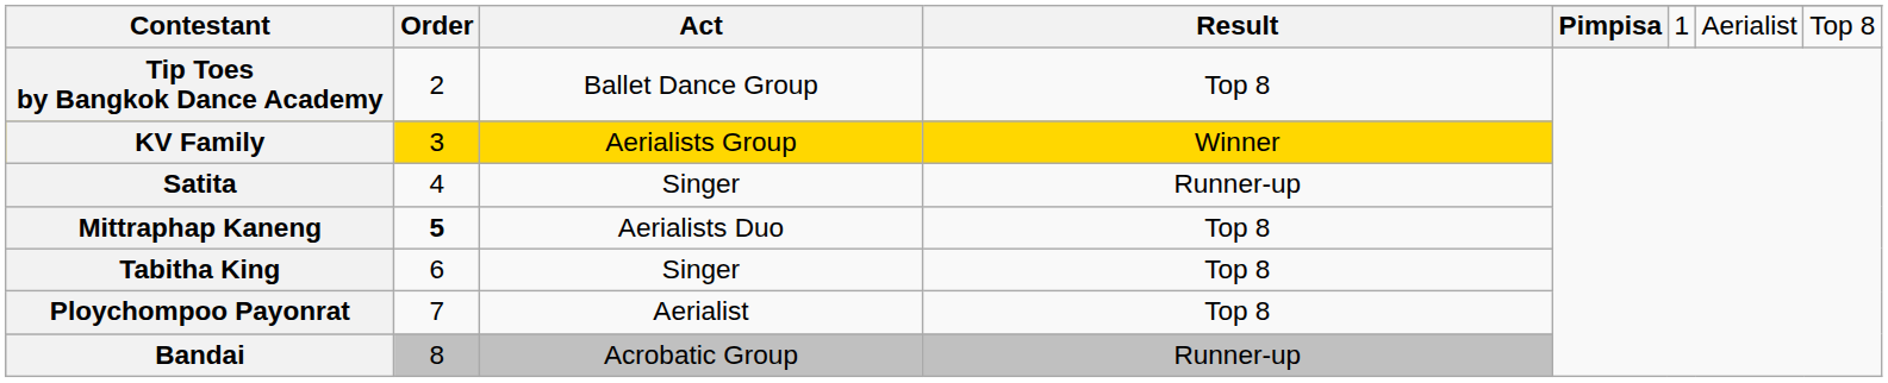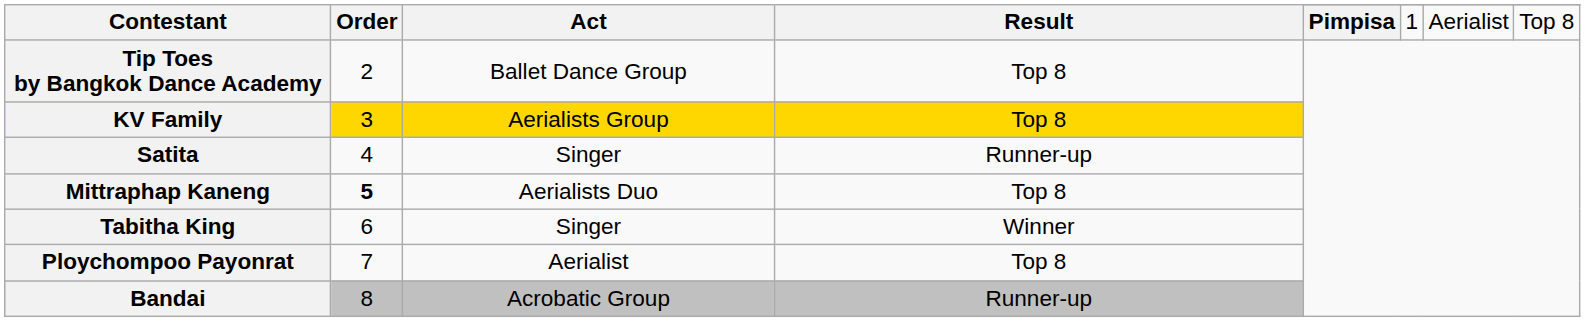 <table class="wikitable plainrowheaders sortable" style="text-align:center;">
 <tr>
 <th scope="col" rowspan="2"  style="width:14em;">Contestant</th>
 <th scope="col" rowspan="2"  style="width:1em;">Order</th>
 <th scope="col" rowspan="2" class="unsortable"  style="width:16em;">Act</th>
 <th scope="col" rowspan="2" style="width:23em;">Result</th>
 </tr>
 <tr>
 <th>Pimpisa</th>
 <td>1</td>
 <td>Aerialist</td>
 <td>Top 8</td>
 </tr>
 <tr>
 <th>Tip Toes<br>by Bangkok Dance Academy</th>
 <td>2</td>
 <td>Ballet Dance Group</td>
 <td>Top 8</td>
 </tr>
 <tr bgcolor=gold>
 <th>KV Family</th>
 <td>3</td>
 <td>Aerialists Group</td>
-<td>Winner</td>
+<td>Top 8</td>
 </tr>
 <tr>
 <th>Satita</th>
 <td>4</td>
 <td>Singer</td>
 <td>Runner-up</td>
 </tr>
 <tr>
 <th>Mittraphap Kaneng</th>
 <td><strong>5</strong></td>
 <td>Aerialists Duo</td>
 <td>Top 8</td>
 </tr>
 <tr>
 <th>Tabitha King</th>
 <td>6</td>
 <td>Singer</td>
-<td>Top 8</td>
+<td>Winner</td>
 </tr>
 <tr>
 <th>Ploychompoo Payonrat</th>
 <td>7</td>
 <td>Aerialist</td>
 <td>Top 8</td>
 </tr>
 <tr bgcolor=silver>
 <th>Bandai </th>
 <td>8</td>
 <td>Acrobatic Group</td>
 <td>Runner-up</td>
 </tr>
 </table>
